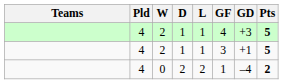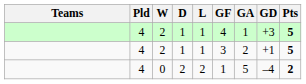 <table class="wikitable" style="text-align: center;">
 <tr>
 <th width=165>Teams</th>
 <th width=20>Pld</th>
 <th width=20>W</th>
 <th width=20>D</th>
 <th width=20>L</th>
 <th width=20>GF</th>
+<th width=20>GA</th>
 <th width=20>GD</th>
 <th width=20>Pts</th>
 </tr>
 <tr align=center style="background:#ccffcc;">
 <td style="text-align:left;"></td>
 <td>4</td>
 <td>2</td>
 <td>1</td>
 <td>1</td>
 <td>4</td>
+<td>1</td>
 <td>+3</td>
 <td><strong>5</strong></td>
 </tr>
 <tr align=center>
 <td style="text-align:left;"></td>
 <td>4</td>
 <td>2</td>
 <td>1</td>
 <td>1</td>
 <td>3</td>
+<td>2</td>
 <td>+1</td>
 <td><strong>5</strong></td>
 </tr>
 <tr align=center>
 <td style="text-align:left;"></td>
 <td>4</td>
 <td>0</td>
 <td>2</td>
 <td>2</td>
 <td>1</td>
+<td>5</td>
 <td>–4</td>
 <td><strong>2</strong></td>
 </tr>
 </table>
